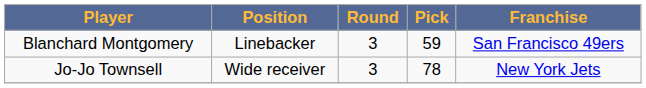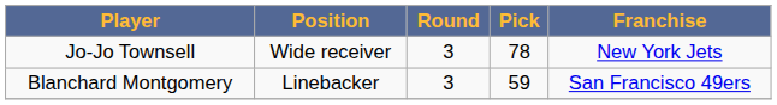 <table class="wikitable" width="70%">
 <tr align="center"  style=" background:#536895; color:#FEBB36;">
 <td><strong>Player</strong></td>
 <td><strong>Position</strong></td>
 <td><strong>Round</strong></td>
 <td><strong>Pick</strong></td>
 <td><strong>Franchise</strong></td>
 </tr>
 <tr align="center" bgcolor="">
+<td>Jo-Jo Townsell</td>
+<td>Wide receiver</td>
+<td>3</td>
+<td>78</td>
+<td><a href='#'>New York Jets</a></td>
+</tr>
+<tr align="center" bgcolor="">
 <td>Blanchard Montgomery</td>
 <td>Linebacker</td>
 <td>3</td>
 <td>59</td>
 <td><a href='#'>San Francisco 49ers</a></td>
 </tr>
 <tr align="center" bgcolor="">
-<td>Jo-Jo Townsell</td>
-<td>Wide receiver</td>
-<td>3</td>
-<td>78</td>
-<td><a href='#'>New York Jets</a></td>
-</tr>
-<tr align="center" bgcolor="">
 </tr>
 </table>
